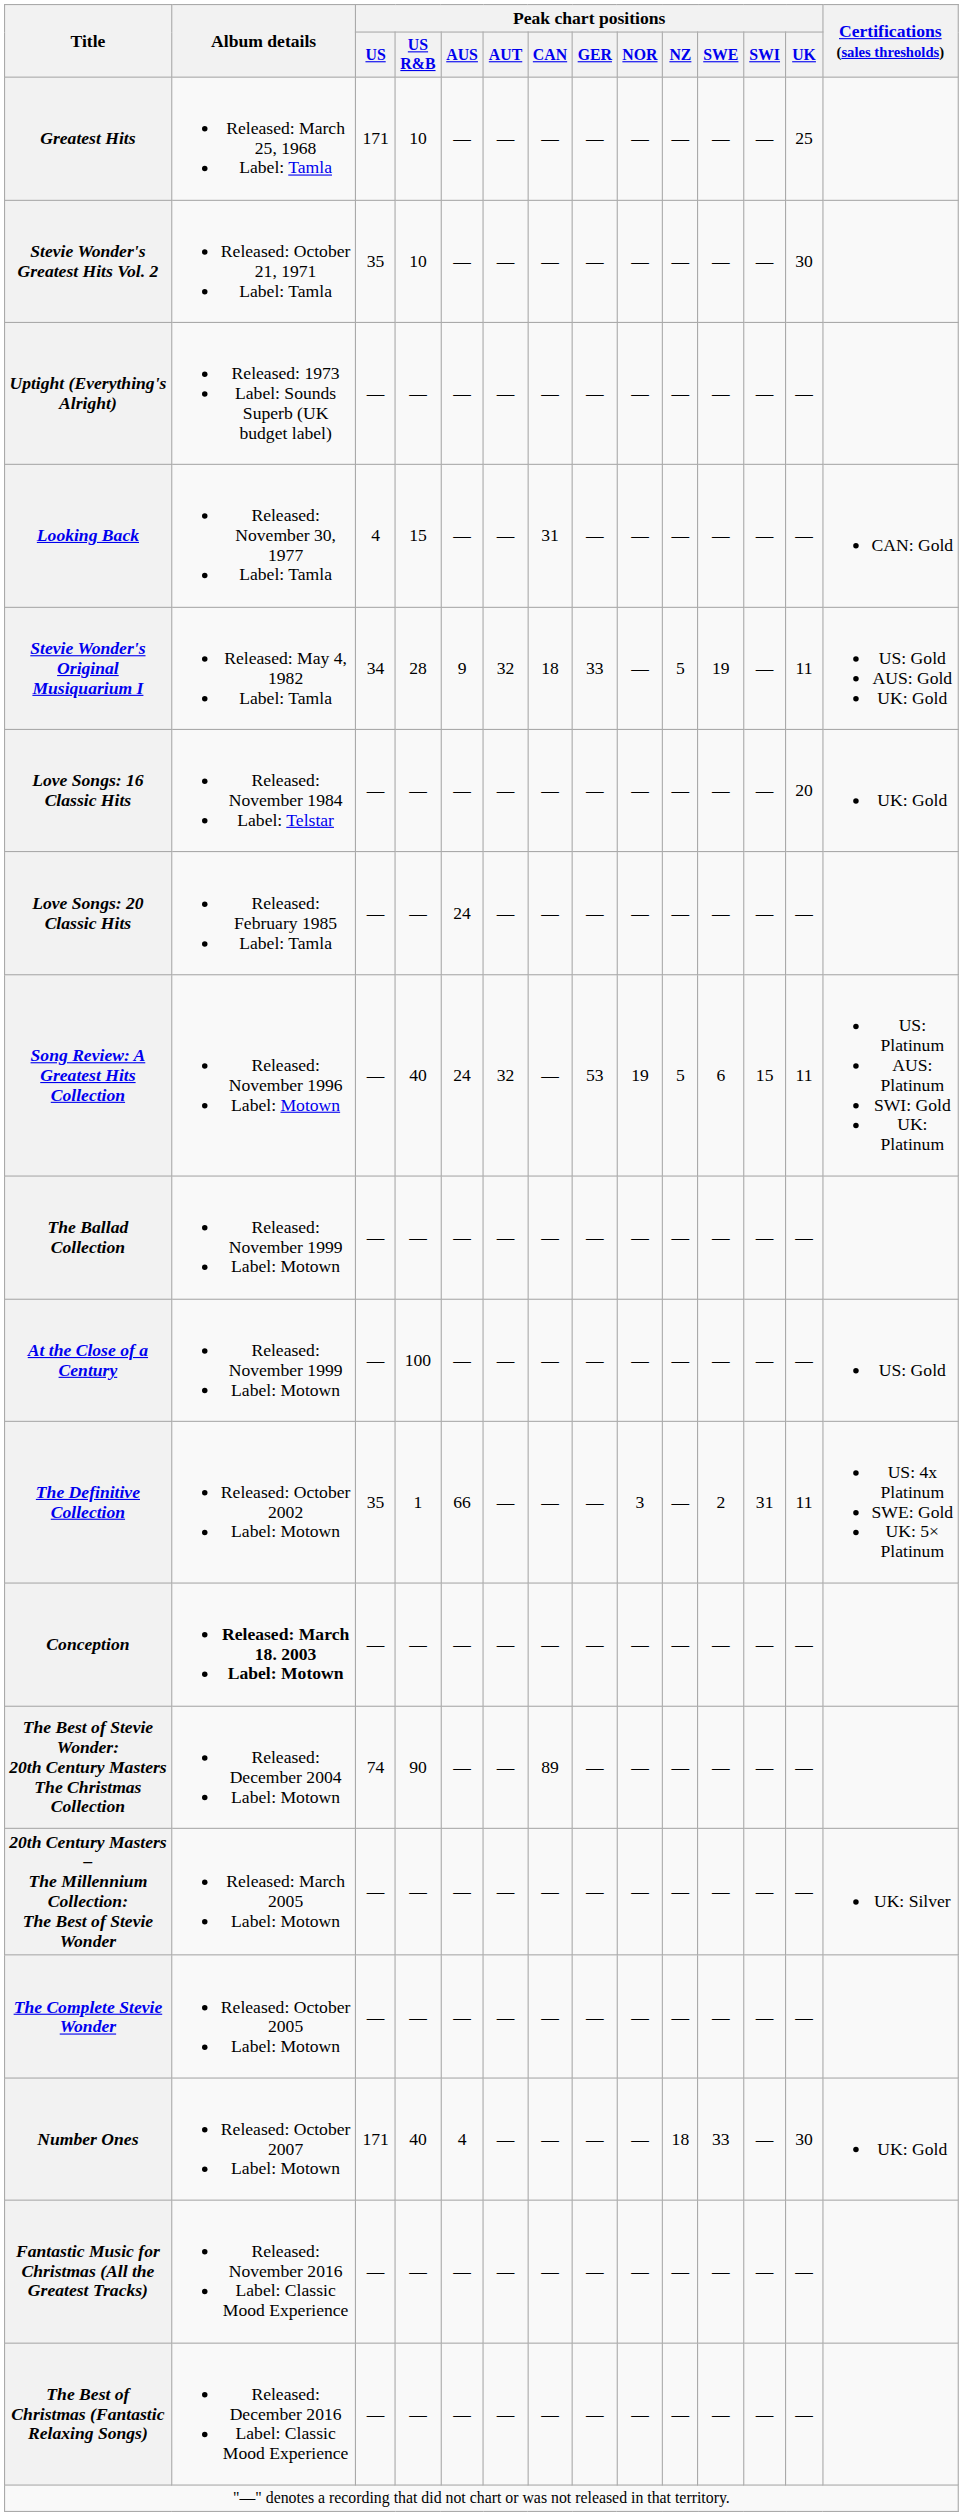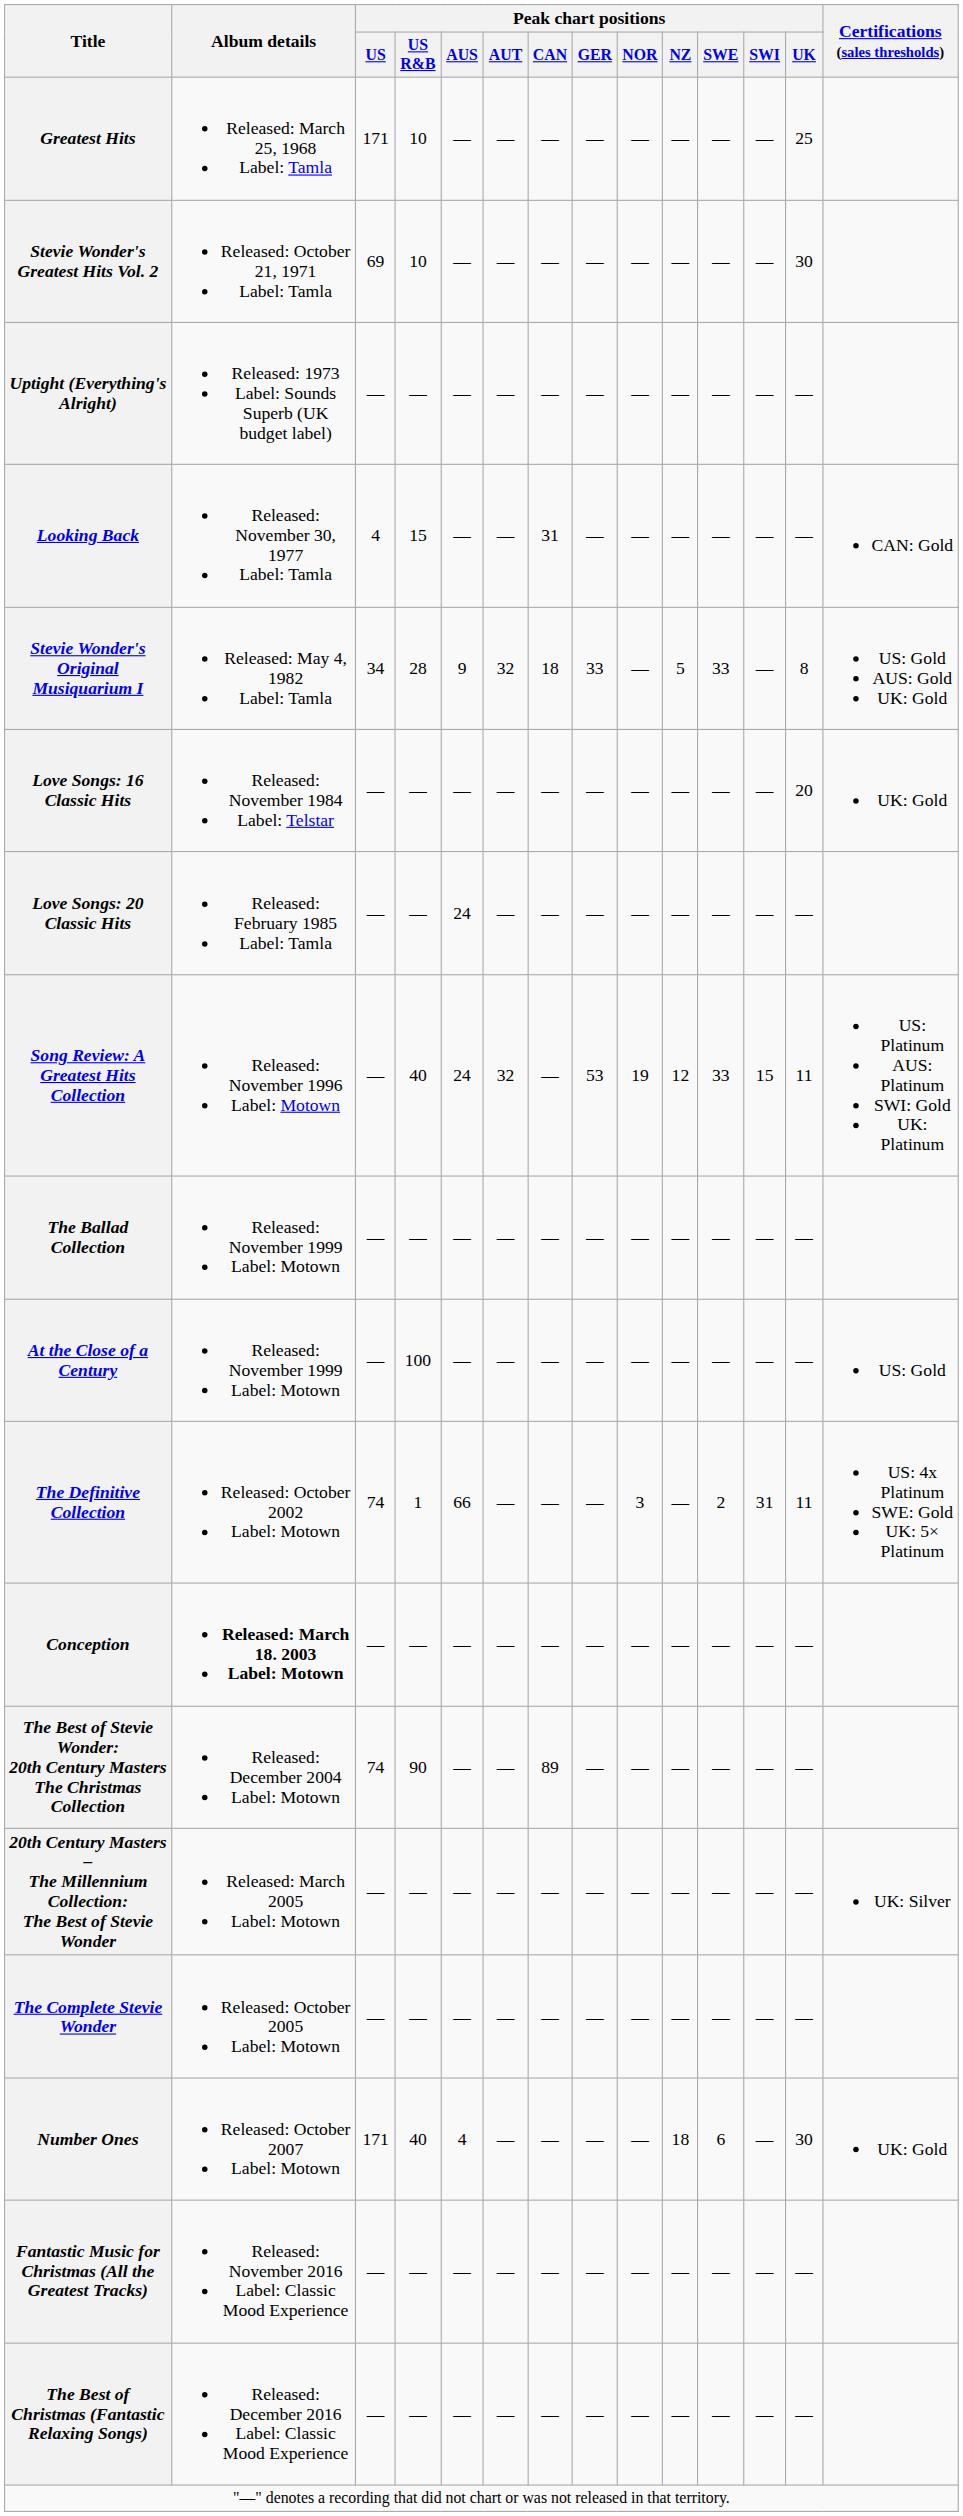 <table class="wikitable plainrowheaders" style="text-align:center;">
 <tr>
 <th scope="col" rowspan="2" style="width:20em;">Title</th>
 <th scope="col" rowspan="2" style="width:20em;">Album details</th>
 <th colspan="11" scope="col">Peak chart positions</th>
 <th rowspan="2" style="width:11em;"><a href='#'>Certifications</a><br><small>(<a href='#'>sales thresholds</a>)</small></th>
 </tr>
 <tr>
 <th scope="col" style="width:3em;font-size:90%;"><a href='#'>US</a><br></th>
 <th scope="col" style="width:3em;font-size:90%;"><a href='#'>US<br>R&B</a><br></th>
 <th scope="col" style="width:3em;font-size:90%;"><a href='#'>AUS</a><br></th>
 <th scope="col" style="width:3em;font-size:90%;"><a href='#'>AUT</a><br></th>
 <th scope="col" style="width:3em;font-size:90%;"><a href='#'>CAN</a><br></th>
 <th scope="col" style="width:3em;font-size:90%;"><a href='#'>GER</a><br></th>
 <th scope="col" style="width:3em;font-size:90%;"><a href='#'>NOR</a><br></th>
 <th scope="col" style="width:3em;font-size:90%;"><a href='#'>NZ</a></th>
 <th scope="col" style="width:3em;font-size:90%;"><a href='#'>SWE</a><br></th>
 <th scope="col" style="width:3em;font-size:90%;"><a href='#'>SWI</a><br></th>
 <th scope="col" style="width:3em;font-size:90%;"><a href='#'>UK</a><br></th>
 </tr>
 <tr>
 <th scope="row"><em>Greatest Hits</em></th>
 <td><br><ul><li>Released: March 25, 1968</li><li>Label: <a href='#'>Tamla</a></li></ul></td>
 <td>171</td>
 <td>10</td>
 <td>—</td>
 <td>—</td>
 <td>—</td>
 <td>—</td>
 <td>—</td>
 <td>—</td>
 <td>—</td>
 <td>—</td>
 <td>25</td>
 <td></td>
 </tr>
 <tr>
 <th scope="row"><em>Stevie Wonder's Greatest Hits Vol. 2</em></th>
 <td><br><ul><li>Released: October 21, 1971</li><li>Label: Tamla</li></ul></td>
-<td>35</td>
+<td>69</td>
 <td>10</td>
 <td>—</td>
 <td>—</td>
 <td>—</td>
 <td>—</td>
 <td>—</td>
 <td>—</td>
 <td>—</td>
 <td>—</td>
 <td>30</td>
 <td></td>
 </tr>
 <tr>
 <th scope="row"><em>Uptight (Everything's Alright)</em></th>
 <td><br><ul><li>Released: 1973</li><li>Label: Sounds Superb (UK budget label)</li></ul></td>
 <td>—</td>
 <td>—</td>
 <td>—</td>
 <td>—</td>
 <td>—</td>
 <td>—</td>
 <td>—</td>
 <td>—</td>
 <td>—</td>
 <td>—</td>
 <td>—</td>
 <td></td>
 </tr>
 <tr>
 <th scope="row"><em><a href='#'>Looking Back</a></em></th>
 <td><br><ul><li>Released: November 30, 1977</li><li>Label: Tamla</li></ul></td>
 <td>4</td>
 <td>15</td>
 <td>—</td>
 <td>—</td>
 <td>31</td>
 <td>—</td>
 <td>—</td>
 <td>—</td>
 <td>—</td>
 <td>—</td>
 <td>—</td>
 <td><br><ul><li>CAN: Gold</li></ul></td>
 </tr>
 <tr>
 <th scope="row"><em><a href='#'>Stevie Wonder's Original Musiquarium I</a></em></th>
 <td><br><ul><li>Released: May 4, 1982</li><li>Label: Tamla</li></ul></td>
 <td>34</td>
 <td>28</td>
 <td>9</td>
 <td>32</td>
 <td>18</td>
 <td>33</td>
 <td>—</td>
 <td>5</td>
-<td>19</td>
+<td>33</td>
 <td>—</td>
-<td>11</td>
+<td>8</td>
 <td><br><ul><li>US: Gold</li><li>AUS: Gold</li><li>UK: Gold</li></ul></td>
 </tr>
 <tr>
 <th scope="row"><em>Love Songs: 16 Classic Hits</em></th>
 <td><br><ul><li>Released: November 1984</li><li>Label: <a href='#'>Telstar</a></li></ul></td>
 <td>—</td>
 <td>—</td>
 <td>—</td>
 <td>—</td>
 <td>—</td>
 <td>—</td>
 <td>—</td>
 <td>—</td>
 <td>—</td>
 <td>—</td>
 <td>20</td>
 <td><br><ul><li>UK: Gold</li></ul></td>
 </tr>
 <tr>
 <th scope="row"><em>Love Songs: 20 Classic Hits</em></th>
 <td><br><ul><li>Released: February 1985</li><li>Label: Tamla</li></ul></td>
 <td>—</td>
 <td>—</td>
 <td>24</td>
 <td>—</td>
 <td>—</td>
 <td>—</td>
 <td>—</td>
 <td>—</td>
 <td>—</td>
 <td>—</td>
 <td>—</td>
 <td></td>
 </tr>
 <tr>
 <th scope="row"><em><a href='#'>Song Review: A Greatest Hits Collection</a></em></th>
 <td><br><ul><li>Released: November 1996</li><li>Label: <a href='#'>Motown</a></li></ul></td>
 <td>—</td>
 <td>40</td>
 <td>24</td>
 <td>32</td>
 <td>—</td>
 <td>53</td>
 <td>19</td>
-<td>5</td>
-<td>6</td>
+<td>12</td>
+<td>33</td>
 <td>15</td>
 <td>11</td>
 <td><br><ul><li>US: Platinum</li><li>AUS: Platinum</li><li>SWI: Gold</li><li>UK: Platinum</li></ul></td>
 </tr>
 <tr>
 <th scope="row"><em>The Ballad Collection</em></th>
 <td><br><ul><li>Released: November 1999</li><li>Label: Motown</li></ul></td>
 <td>—</td>
 <td>—</td>
 <td>—</td>
 <td>—</td>
 <td>—</td>
 <td>—</td>
 <td>—</td>
 <td>—</td>
 <td>—</td>
 <td>—</td>
 <td>—</td>
 <td></td>
 </tr>
 <tr>
 <th scope="row"><em><a href='#'>At the Close of a Century</a></em></th>
 <td><br><ul><li>Released: November 1999</li><li>Label: Motown</li></ul></td>
 <td>—</td>
 <td>100</td>
 <td>—</td>
 <td>—</td>
 <td>—</td>
 <td>—</td>
 <td>—</td>
 <td>—</td>
 <td>—</td>
 <td>—</td>
 <td>—</td>
 <td><br><ul><li>US: Gold</li></ul></td>
 </tr>
 <tr>
 <th scope="row"><em><a href='#'>The Definitive Collection</a></em></th>
 <td><br><ul><li>Released: October 2002</li><li>Label: Motown</li></ul></td>
-<td>35</td>
+<td>74</td>
 <td>1</td>
 <td>66</td>
 <td>—</td>
 <td>—</td>
 <td>—</td>
 <td>3</td>
 <td>—</td>
 <td>2</td>
 <td>31</td>
 <td>11</td>
 <td><br><ul><li>US: 4x Platinum</li><li>SWE: Gold</li><li>UK: 5× Platinum</li></ul></td>
 </tr>
 <tr>
 <th scope="row"><em>Conception</em></th>
 <td><strong><br><ul><li>Released: March 18. 2003</li><li>Label: Motown</li></ul></strong></td>
 <td>—</td>
 <td>—</td>
 <td>—</td>
 <td>—</td>
 <td>—</td>
 <td>—</td>
 <td>—</td>
 <td>—</td>
 <td>—</td>
 <td>—</td>
 <td>—</td>
 <td></td>
 </tr>
 <tr>
 <th scope="row"><em>The Best of Stevie Wonder:<br>20th Century Masters The Christmas Collection</em></th>
 <td><br><ul><li>Released: December 2004</li><li>Label: Motown</li></ul></td>
 <td>74</td>
 <td>90</td>
 <td>—</td>
 <td>—</td>
 <td>89</td>
 <td>—</td>
 <td>—</td>
 <td>—</td>
 <td>—</td>
 <td>—</td>
 <td>—</td>
 <td></td>
 </tr>
 <tr>
 <th scope="row"><em>20th Century Masters –<br>The Millennium Collection:<br>The Best of Stevie Wonder</em></th>
 <td><br><ul><li>Released: March 2005</li><li>Label: Motown</li></ul></td>
 <td>—</td>
 <td>—</td>
 <td>—</td>
 <td>—</td>
 <td>—</td>
 <td>—</td>
 <td>—</td>
 <td>—</td>
 <td>—</td>
 <td>—</td>
 <td>—</td>
 <td><br><ul><li>UK: Silver</li></ul></td>
 </tr>
 <tr>
 <th scope="row"><em><a href='#'>The Complete Stevie Wonder</a></em></th>
 <td><br><ul><li>Released: October 2005</li><li>Label: Motown</li></ul></td>
 <td>—</td>
 <td>—</td>
 <td>—</td>
 <td>—</td>
 <td>—</td>
 <td>—</td>
 <td>—</td>
 <td>—</td>
 <td>—</td>
 <td>—</td>
 <td>—</td>
 <td></td>
 </tr>
 <tr>
 <th scope="row"><em>Number Ones</em></th>
 <td><br><ul><li>Released: October 2007</li><li>Label: Motown</li></ul></td>
 <td>171</td>
 <td>40</td>
 <td>4</td>
 <td>—</td>
 <td>—</td>
 <td>—</td>
 <td>—</td>
 <td>18</td>
-<td>33</td>
+<td>6</td>
 <td>—</td>
 <td>30</td>
 <td><br><ul><li>UK: Gold</li></ul></td>
 </tr>
 <tr>
 <th scope= "row"><em>Fantastic Music for Christmas (All the Greatest Tracks)</em></th>
 <td><br><ul><li>Released: November 2016</li><li>Label: Classic Mood Experience</li></ul></td>
 <td>—</td>
 <td>—</td>
 <td>—</td>
 <td>—</td>
 <td>—</td>
 <td>—</td>
 <td>—</td>
 <td>—</td>
 <td>—</td>
 <td>—</td>
 <td>—</td>
 <td></td>
 </tr>
 <tr>
 <th scope= "row"><em>The Best of Christmas (Fantastic Relaxing Songs)</em></th>
 <td><br><ul><li>Released: December 2016</li><li>Label: Classic Mood Experience</li></ul></td>
 <td>—</td>
 <td>—</td>
 <td>—</td>
 <td>—</td>
 <td>—</td>
 <td>—</td>
 <td>—</td>
 <td>—</td>
 <td>—</td>
 <td>—</td>
 <td>—</td>
 <td></td>
 </tr>
 <tr>
 <td colspan="16" style="font-size:90%">"—" denotes a recording that did not chart or was not released in that territory.</td>
 </tr>
 </table>
